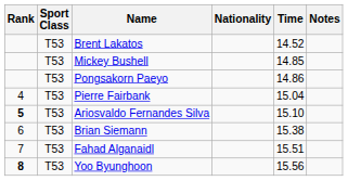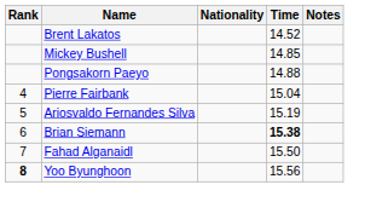 <table class="wikitable sortable" style="text-align:center">
 <tr>
 <th>Rank</th>
-<th>Sport<br>Class</th>
 <th>Name</th>
 <th>Nationality</th>
 <th>Time</th>
 <th>Notes</th>
 </tr>
 <tr>
 <td></td>
-<td>T53</td>
 <td align=left><a href='#'>Brent Lakatos</a></td>
 <td align=left></td>
 <td>14.52</td>
 <td></td>
 </tr>
 <tr>
 <td></td>
-<td>T53</td>
 <td align=left><a href='#'>Mickey Bushell</a></td>
 <td align=left></td>
 <td>14.85</td>
 <td></td>
 </tr>
 <tr>
 <td></td>
-<td>T53</td>
 <td align=left><a href='#'>Pongsakorn Paeyo</a></td>
 <td align=left></td>
-<td>14.86</td>
+<td>14.88</td>
 <td></td>
 </tr>
 <tr>
 <td>4</td>
-<td>T53</td>
 <td align=left><a href='#'>Pierre Fairbank</a></td>
 <td align=left></td>
 <td>15.04</td>
 <td></td>
 </tr>
 <tr>
-<td><strong>5</strong></td>
-<td>T53</td>
+<td>5</td>
 <td align=left><a href='#'>Ariosvaldo Fernandes Silva</a></td>
 <td align=left></td>
-<td>15.10</td>
+<td>15.19</td>
 <td></td>
 </tr>
 <tr>
 <td>6</td>
-<td>T53</td>
 <td align=left><a href='#'>Brian Siemann</a></td>
 <td align=left></td>
-<td>15.38</td>
+<td><strong>15.38</strong></td>
 <td></td>
 </tr>
 <tr>
 <td>7</td>
-<td>T53</td>
 <td align=left><a href='#'>Fahad Alganaidl</a></td>
 <td align=left></td>
-<td>15.51</td>
+<td>15.50</td>
 <td></td>
 </tr>
 <tr>
 <td><strong>8</strong></td>
-<td>T53</td>
 <td align=left><a href='#'>Yoo Byunghoon</a></td>
 <td align=left></td>
 <td>15.56</td>
 <td></td>
 </tr>
 </table>
